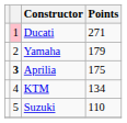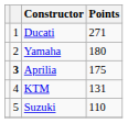 <table class="wikitable" style="font-size: 85%;">
 <tr>
 <th></th>
 <th></th>
 <th>Constructor</th>
 <th>Points</th>
 </tr>
 <tr>
 <td></td>
-<td align=center style="background: pink;">1</td>
+<td align=center>1</td>
 <td> <a href='#'>Ducati</a></td>
 <td align=left>271</td>
 </tr>
 <tr>
 <td></td>
 <td align=center>2</td>
 <td> <a href='#'>Yamaha</a></td>
-<td align=left>179</td>
+<td align=left>180</td>
 </tr>
 <tr>
 <td></td>
 <td align=center><strong>3</strong></td>
 <td> <a href='#'>Aprilia</a></td>
 <td align=left>175</td>
 </tr>
 <tr>
 <td></td>
 <td align=center>4</td>
 <td> <a href='#'>KTM</a></td>
-<td align=left>134</td>
+<td align=left>131</td>
 </tr>
 <tr>
 <td></td>
 <td align=center>5</td>
 <td> <a href='#'>Suzuki</a></td>
 <td align=left>110</td>
 </tr>
 <tr>
 </tr>
 </table>
